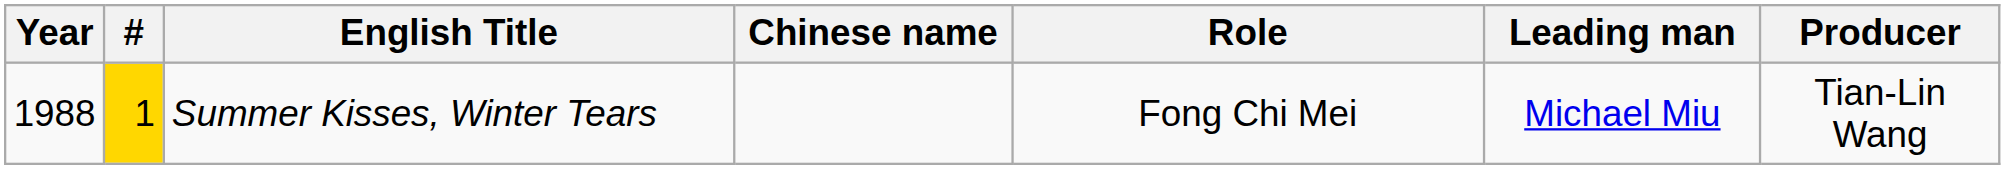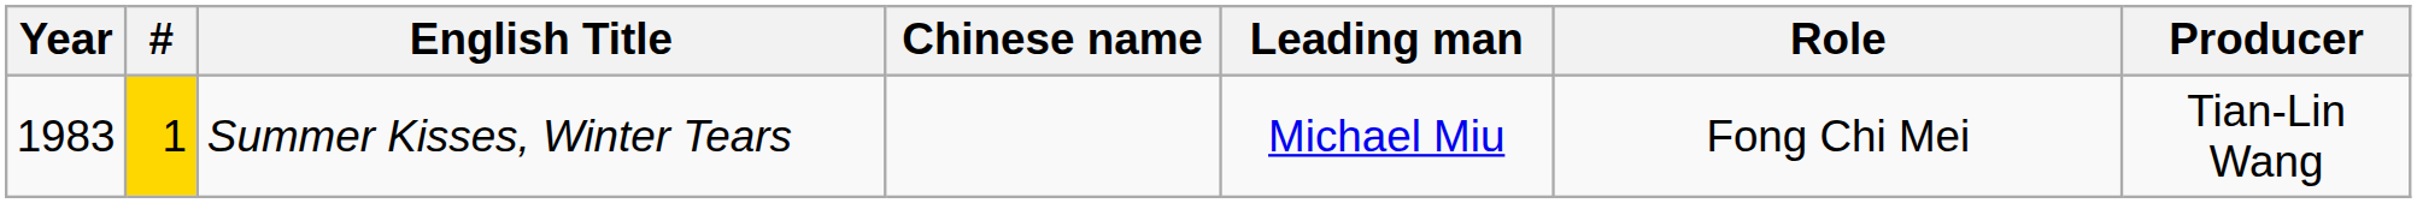 <table class="wikitable">
 <tr>
 <th width=4%>Year</th>
 <th width=3%>#</th>
 <th style="width:29%;">English Title</th>
 <th style="width:14%;">Chinese name</th>
+<th style="width:14%;">Leading man</th>
 <th style="width:24%;">Role</th>
-<th style="width:14%;">Leading man</th>
 <th style="width:12%;">Producer</th>
 </tr>
 <tr>
-<td>1988</td>
+<td>1983</td>
 <td align=right style="background: gold;">1</td>
 <td><em>Summer Kisses, Winter Tears</em></td>
 <td align=center></td>
+<td align=center><a href='#'>Michael Miu</a></td>
 <td align=center>Fong Chi Mei</td>
-<td align=center><a href='#'>Michael Miu</a></td>
 <td align=center>Tian-Lin Wang</td>
 </tr>
 </table>
